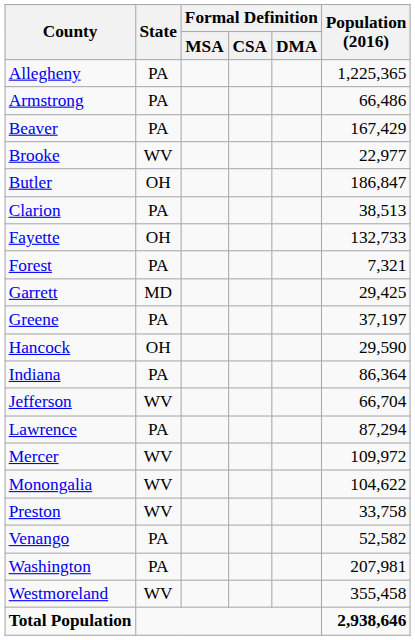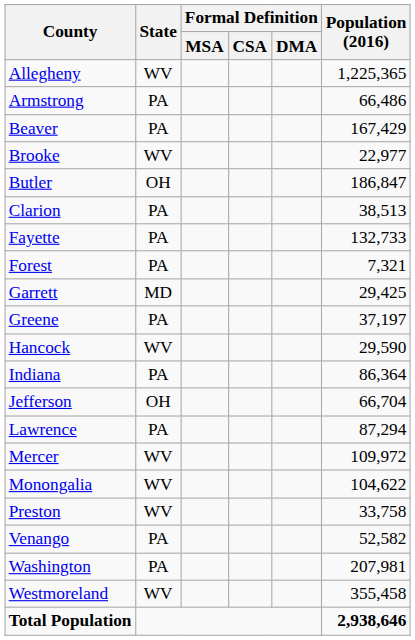 <table class="wikitable" style="margin: auto;">
 <tr>
 <th rowspan="2">County</th>
 <th rowspan="2">State</th>
 <th colspan="3">Formal Definition</th>
 <th rowspan="2">Population<br>(2016)</th>
 </tr>
 <tr>
 <th>MSA</th>
 <th>CSA</th>
 <th>DMA</th>
 </tr>
 <tr>
 <td><a href='#'>Allegheny</a></td>
-<td style="text-align:center;">PA</td>
+<td style="text-align:center;">WV</td>
 <td></td>
 <td></td>
 <td></td>
 <td style="text-align:right;">1,225,365</td>
 </tr>
 <tr>
 <td><a href='#'>Armstrong</a></td>
 <td style="text-align:center;">PA</td>
 <td></td>
 <td></td>
 <td></td>
 <td style="text-align:right;">66,486</td>
 </tr>
 <tr>
 <td><a href='#'>Beaver</a></td>
 <td style="text-align:center;">PA</td>
 <td></td>
 <td></td>
 <td></td>
 <td style="text-align:right;">167,429</td>
 </tr>
 <tr>
 <td><a href='#'>Brooke</a></td>
 <td style="text-align:center;">WV</td>
 <td></td>
 <td></td>
 <td></td>
 <td style="text-align:right;">22,977</td>
 </tr>
 <tr>
 <td><a href='#'>Butler</a></td>
 <td style="text-align:center;">OH</td>
 <td></td>
 <td></td>
 <td></td>
 <td style="text-align:right;">186,847</td>
 </tr>
 <tr>
 <td><a href='#'>Clarion</a></td>
 <td style="text-align:center;">PA</td>
 <td></td>
 <td></td>
 <td></td>
 <td style="text-align:right;">38,513</td>
 </tr>
 <tr>
 <td><a href='#'>Fayette</a></td>
-<td style="text-align:center;">OH</td>
+<td style="text-align:center;">PA</td>
 <td></td>
 <td></td>
 <td></td>
 <td style="text-align:right;">132,733</td>
 </tr>
 <tr>
 <td><a href='#'>Forest</a></td>
 <td style="text-align:center;">PA</td>
 <td></td>
 <td></td>
 <td></td>
 <td style="text-align:right;">7,321</td>
 </tr>
 <tr>
 <td><a href='#'>Garrett</a></td>
 <td style="text-align:center;">MD</td>
 <td></td>
 <td></td>
 <td></td>
 <td style="text-align:right;">29,425</td>
 </tr>
 <tr>
 <td><a href='#'>Greene</a></td>
 <td style="text-align:center;">PA</td>
 <td></td>
 <td></td>
 <td></td>
 <td style="text-align:right;">37,197</td>
 </tr>
 <tr>
 <td><a href='#'>Hancock</a></td>
-<td style="text-align:center;">OH</td>
+<td style="text-align:center;">WV</td>
 <td></td>
 <td></td>
 <td></td>
 <td style="text-align:right;">29,590</td>
 </tr>
 <tr>
 <td><a href='#'>Indiana</a></td>
 <td style="text-align:center;">PA</td>
 <td></td>
 <td></td>
 <td></td>
 <td style="text-align:right;">86,364</td>
 </tr>
 <tr>
 <td><a href='#'>Jefferson</a></td>
-<td style="text-align:center;">WV</td>
+<td style="text-align:center;">OH</td>
 <td></td>
 <td></td>
 <td></td>
 <td style="text-align:right;">66,704</td>
 </tr>
 <tr>
 <td><a href='#'>Lawrence</a></td>
 <td style="text-align:center;">PA</td>
 <td></td>
 <td></td>
 <td></td>
 <td style="text-align:right;">87,294</td>
 </tr>
 <tr>
 <td><a href='#'>Mercer</a></td>
 <td style="text-align:center;">WV</td>
 <td></td>
 <td></td>
 <td></td>
 <td style="text-align:right;">109,972</td>
 </tr>
 <tr>
 <td><a href='#'>Monongalia</a></td>
 <td style="text-align:center;">WV</td>
 <td></td>
 <td></td>
 <td></td>
 <td style="text-align:right;">104,622</td>
 </tr>
 <tr>
 <td><a href='#'>Preston</a></td>
 <td style="text-align:center;">WV</td>
 <td></td>
 <td></td>
 <td></td>
 <td style="text-align:right;">33,758</td>
 </tr>
 <tr>
 <td><a href='#'>Venango</a></td>
 <td style="text-align:center;">PA</td>
 <td></td>
 <td></td>
 <td></td>
 <td style="text-align:right;">52,582</td>
 </tr>
 <tr>
 <td><a href='#'>Washington</a></td>
 <td style="text-align:center;">PA</td>
 <td></td>
 <td></td>
 <td></td>
 <td style="text-align:right;">207,981</td>
 </tr>
 <tr>
 <td><a href='#'>Westmoreland</a></td>
 <td style="text-align:center;">WV</td>
 <td></td>
 <td></td>
 <td></td>
 <td style="text-align:right;">355,458</td>
 </tr>
 <tr>
 <td><strong>Total Population</strong></td>
 <td colspan="4"></td>
 <td style="text-align:right;"><strong>2,938,646</strong></td>
 </tr>
 </table>
